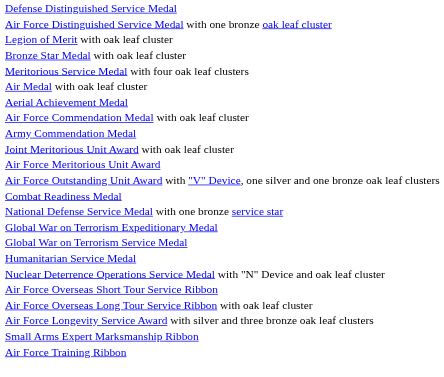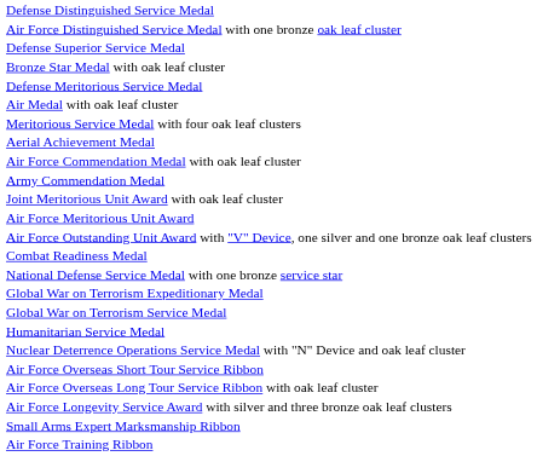 <table>
 <tr>
 <td></td>
 <td><a href='#'>Defense Distinguished Service Medal</a></td>
 </tr>
 <tr>
 <td></td>
 <td><a href='#'>Air Force Distinguished Service Medal</a> with one bronze <a href='#'>oak leaf cluster</a></td>
 </tr>
 <tr>
 <td></td>
-<td><a href='#'>Legion of Merit</a> with oak leaf cluster</td>
+<td><a href='#'>Defense Superior Service Medal</a></td>
 </tr>
 <tr>
 <td></td>
 <td><a href='#'>Bronze Star Medal</a> with oak leaf cluster</td>
 </tr>
 <tr>
 <td></td>
-<td><a href='#'>Meritorious Service Medal</a> with four oak leaf clusters</td>
+<td><a href='#'>Defense Meritorious Service Medal</a></td>
 </tr>
 <tr>
 <td></td>
 <td><a href='#'>Air Medal</a> with oak leaf cluster</td>
+</tr>
+<tr>
+<td></td>
+<td><a href='#'>Meritorious Service Medal</a> with four oak leaf clusters</td>
 </tr>
 <tr>
 <td></td>
 <td><a href='#'>Aerial Achievement Medal</a></td>
 </tr>
 <tr>
 <td></td>
 <td><a href='#'>Air Force Commendation Medal</a> with oak leaf cluster</td>
 </tr>
 <tr>
 <td></td>
 <td><a href='#'>Army Commendation Medal</a></td>
 </tr>
 <tr>
 <td></td>
 <td><a href='#'>Joint Meritorious Unit Award</a> with oak leaf cluster</td>
 </tr>
 <tr>
 <td></td>
 <td><a href='#'>Air Force Meritorious Unit Award</a></td>
 </tr>
 <tr>
 <td><span></span><span></span><span></span></td>
 <td><a href='#'>Air Force Outstanding Unit Award</a> with <a href='#'>"V" Device</a>, one silver and one bronze oak leaf clusters</td>
 </tr>
 <tr>
 <td></td>
 <td><a href='#'>Combat Readiness Medal</a></td>
 </tr>
 <tr>
 <td></td>
 <td><a href='#'>National Defense Service Medal</a> with one bronze <a href='#'>service star</a></td>
 </tr>
 <tr>
 <td></td>
 <td><a href='#'>Global War on Terrorism Expeditionary Medal</a></td>
 </tr>
 <tr>
 <td></td>
 <td><a href='#'>Global War on Terrorism Service Medal</a></td>
 </tr>
 <tr>
 <td></td>
 <td><a href='#'>Humanitarian Service Medal</a></td>
 </tr>
 <tr>
 <td><span></span><span></span></td>
 <td><a href='#'>Nuclear Deterrence Operations Service Medal</a> with "N" Device and oak leaf cluster</td>
 </tr>
 <tr>
 <td></td>
 <td><a href='#'>Air Force Overseas Short Tour Service Ribbon</a></td>
 </tr>
 <tr>
 <td></td>
 <td><a href='#'>Air Force Overseas Long Tour Service Ribbon</a> with oak leaf cluster</td>
 </tr>
 <tr>
 <td></td>
 <td><a href='#'>Air Force Longevity Service Award</a> with silver and three bronze oak leaf clusters</td>
 </tr>
 <tr>
 <td></td>
 <td><a href='#'>Small Arms Expert Marksmanship Ribbon</a></td>
 </tr>
 <tr>
 <td></td>
 <td><a href='#'>Air Force Training Ribbon</a></td>
 </tr>
 </table>
